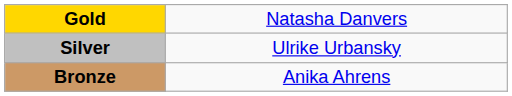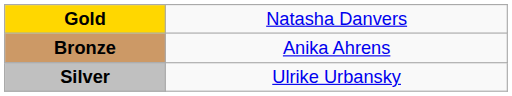 <table class="wikitable" style="text-align:center; " width="35%">
 <tr>
 <td bgcolor="gold"><strong>Gold</strong></td>
 <td><a href='#'>Natasha Danvers</a><br>  <small><em></em></small></td>
 </tr>
 <tr>
+<td bgcolor="CC9966"><strong>Bronze</strong></td>
+<td><a href='#'>Anika Ahrens</a><br>  <small><em></em></small></td>
+</tr>
+<tr>
 <td bgcolor="silver"><strong>Silver</strong></td>
 <td><a href='#'>Ulrike Urbansky</a><br>  <small><em></em></small></td>
 </tr>
-<tr>
-<td bgcolor="CC9966"><strong>Bronze</strong></td>
-<td><a href='#'>Anika Ahrens</a><br>  <small><em></em></small></td>
-</tr>
 </table>
